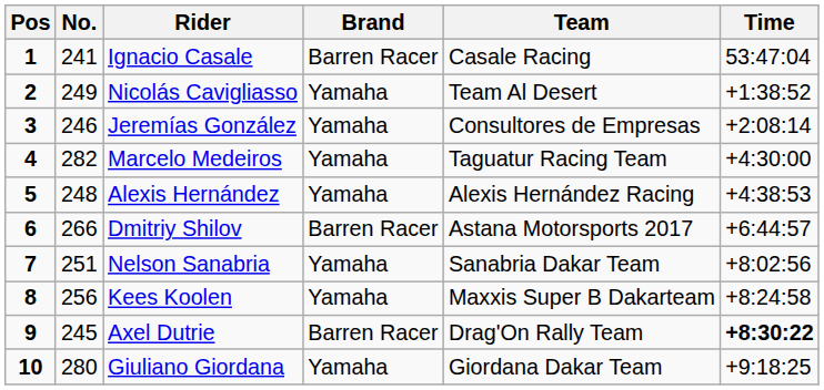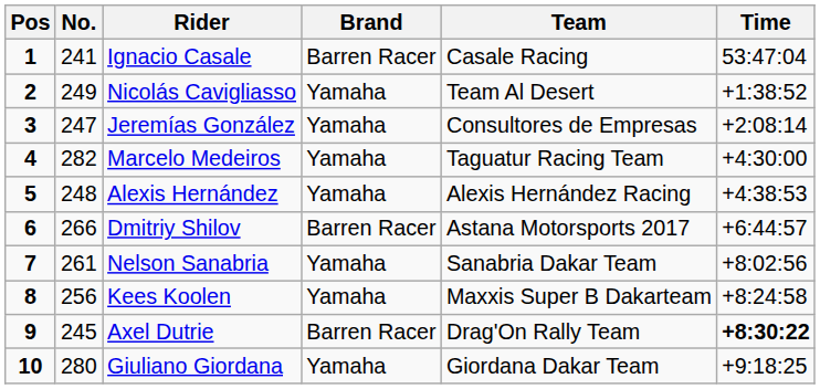 <table class="wikitable" style="font-size:85%">
 <tr>
 <th>Pos</th>
 <th>No.</th>
 <th>Rider</th>
 <th>Brand</th>
 <th>Team</th>
 <th>Time</th>
 </tr>
 <tr>
 <td align=center><strong>1</strong></td>
 <td align=center>241</td>
 <td> <a href='#'>Ignacio Casale</a></td>
 <td>Barren Racer</td>
 <td>Casale Racing</td>
 <td>53:47:04</td>
 </tr>
 <tr>
 <td align=center><strong>2</strong></td>
 <td align=center>249</td>
 <td> <a href='#'>Nicolás Cavigliasso</a></td>
 <td>Yamaha</td>
 <td>Team Al Desert</td>
 <td>+1:38:52</td>
 </tr>
 <tr>
 <td align=center><strong>3</strong></td>
-<td align=center>246</td>
+<td align=center>247</td>
 <td> <a href='#'>Jeremías González</a></td>
 <td>Yamaha</td>
 <td>Consultores de Empresas</td>
 <td>+2:08:14</td>
 </tr>
 <tr>
 <td align=center><strong>4</strong></td>
 <td align=center>282</td>
 <td> <a href='#'>Marcelo Medeiros</a></td>
 <td>Yamaha</td>
 <td>Taguatur Racing Team</td>
 <td>+4:30:00</td>
 </tr>
 <tr>
 <td align=center><strong>5</strong></td>
 <td align=center>248</td>
 <td> <a href='#'>Alexis Hernández</a></td>
 <td>Yamaha</td>
 <td>Alexis Hernández Racing</td>
 <td>+4:38:53</td>
 </tr>
 <tr>
 <td align=center><strong>6</strong></td>
 <td align=center>266</td>
 <td> <a href='#'>Dmitriy Shilov</a></td>
 <td>Barren Racer</td>
 <td>Astana Motorsports 2017</td>
 <td>+6:44:57</td>
 </tr>
 <tr>
 <td align=center><strong>7</strong></td>
-<td align=center>251</td>
+<td align=center>261</td>
 <td> <a href='#'>Nelson Sanabria</a></td>
 <td>Yamaha</td>
 <td>Sanabria Dakar Team</td>
 <td>+8:02:56</td>
 </tr>
 <tr>
 <td align=center><strong>8</strong></td>
 <td align=center>256</td>
 <td> <a href='#'>Kees Koolen</a></td>
 <td>Yamaha</td>
 <td>Maxxis Super B Dakarteam</td>
 <td>+8:24:58</td>
 </tr>
 <tr>
 <td align=center><strong>9</strong></td>
 <td align=center>245</td>
 <td> <a href='#'>Axel Dutrie</a></td>
 <td>Barren Racer</td>
 <td>Drag'On Rally Team</td>
 <td><strong>+8:30:22</strong></td>
 </tr>
 <tr>
 <td align=center><strong>10</strong></td>
 <td align=center>280</td>
 <td> <a href='#'>Giuliano Giordana</a></td>
 <td>Yamaha</td>
 <td>Giordana Dakar Team</td>
 <td>+9:18:25</td>
 </tr>
 </table>
